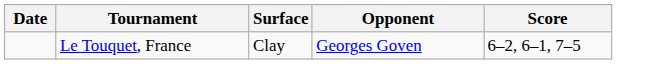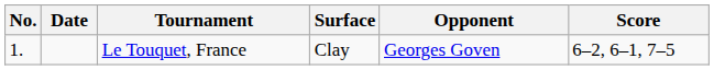 <table class="unsortable wikitable" style=font-size:97%>
 <tr>
+<th style="width:20px">No.</th>
 <th style="width:40px">Date</th>
 <th style="width:170px">Tournament</th>
 <th style="width:50px">Surface</th>
 <th style="width:150px">Opponent</th>
 <th style="width:110px">Score</th>
 </tr>
 <tr>
+<td>1.</td>
 <td></td>
 <td><a href='#'>Le Touquet</a>, France</td>
 <td>Clay</td>
 <td> <a href='#'>Georges Goven</a></td>
 <td>6–2, 6–1, 7–5</td>
 </tr>
 </table>
